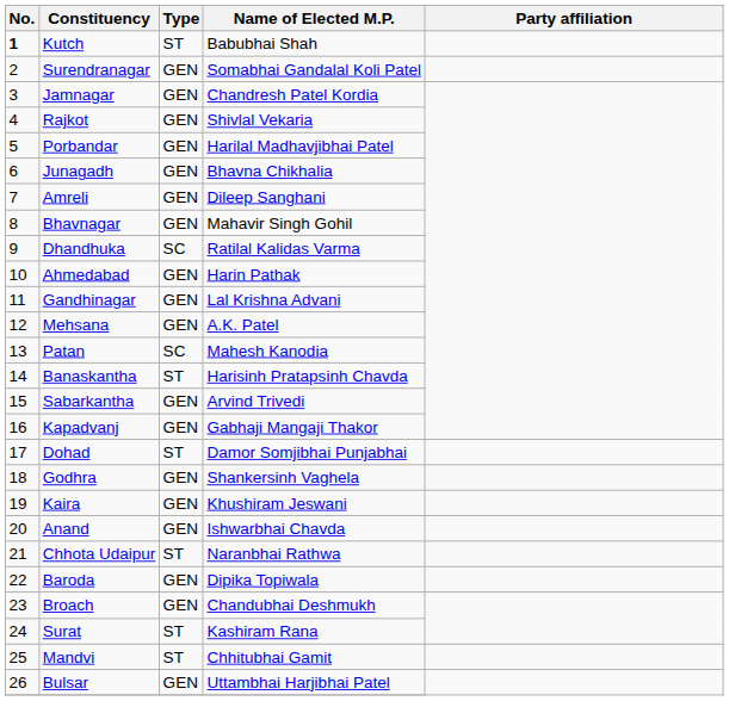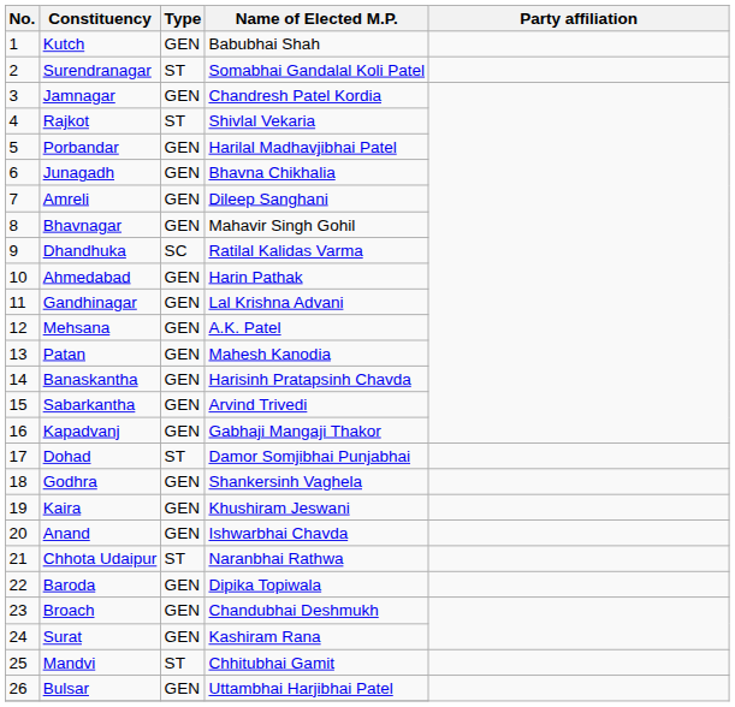 <table class="wikitable" style="font-size:95%;">
 <tr>
 <th>No.</th>
 <th>Constituency</th>
 <th>Type</th>
 <th>Name of Elected M.P.</th>
 <th colspan="2" style="width:18em">Party affiliation</th>
 </tr>
 <tr>
-<td><strong>1</strong></td>
+<td>1</td>
 <td><a href='#'>Kutch</a></td>
-<td>ST</td>
+<td>GEN</td>
 <td>Babubhai Shah</td>
 <td></td>
 </tr>
 <tr>
 <td>2</td>
 <td><a href='#'>Surendranagar</a></td>
-<td>GEN</td>
+<td>ST</td>
 <td><a href='#'>Somabhai Gandalal Koli Patel</a></td>
 <td></td>
 </tr>
 <tr>
 <td>3</td>
 <td><a href='#'>Jamnagar</a></td>
 <td>GEN</td>
 <td><a href='#'>Chandresh Patel Kordia</a></td>
 </tr>
 <tr>
 <td>4</td>
 <td><a href='#'>Rajkot</a></td>
-<td>GEN</td>
+<td>ST</td>
 <td><a href='#'>Shivlal Vekaria</a></td>
 </tr>
 <tr>
 <td>5</td>
 <td><a href='#'>Porbandar</a></td>
 <td>GEN</td>
 <td><a href='#'>Harilal Madhavjibhai Patel</a></td>
 </tr>
 <tr>
 <td>6</td>
 <td><a href='#'>Junagadh</a></td>
 <td>GEN</td>
 <td><a href='#'>Bhavna Chikhalia</a></td>
 </tr>
 <tr>
 <td>7</td>
 <td><a href='#'>Amreli</a></td>
 <td>GEN</td>
 <td><a href='#'>Dileep Sanghani</a></td>
 </tr>
 <tr>
 <td>8</td>
 <td><a href='#'>Bhavnagar</a></td>
 <td>GEN</td>
 <td>Mahavir Singh Gohil</td>
 </tr>
 <tr>
 <td>9</td>
 <td><a href='#'>Dhandhuka</a></td>
 <td>SC</td>
 <td><a href='#'>Ratilal Kalidas Varma</a></td>
 </tr>
 <tr>
 <td>10</td>
 <td><a href='#'>Ahmedabad</a></td>
 <td>GEN</td>
 <td><a href='#'>Harin Pathak</a></td>
 </tr>
 <tr>
 <td>11</td>
 <td><a href='#'>Gandhinagar</a></td>
 <td>GEN</td>
 <td><a href='#'>Lal Krishna Advani</a></td>
 </tr>
 <tr>
 <td>12</td>
 <td><a href='#'>Mehsana</a></td>
 <td>GEN</td>
 <td><a href='#'>A.K. Patel</a></td>
 </tr>
 <tr>
 <td>13</td>
 <td><a href='#'>Patan</a></td>
-<td>SC</td>
+<td>GEN</td>
 <td><a href='#'>Mahesh Kanodia</a></td>
 </tr>
 <tr>
 <td>14</td>
 <td><a href='#'>Banaskantha</a></td>
-<td>ST</td>
+<td>GEN</td>
 <td><a href='#'>Harisinh Pratapsinh Chavda</a></td>
 </tr>
 <tr>
 <td>15</td>
 <td><a href='#'>Sabarkantha</a></td>
 <td>GEN</td>
 <td><a href='#'>Arvind Trivedi</a></td>
 </tr>
 <tr>
 <td>16</td>
 <td><a href='#'>Kapadvanj</a></td>
 <td>GEN</td>
 <td><a href='#'>Gabhaji Mangaji Thakor</a></td>
 </tr>
 <tr>
 <td>17</td>
 <td><a href='#'>Dohad</a></td>
 <td>ST</td>
 <td><a href='#'>Damor Somjibhai Punjabhai</a></td>
 <td></td>
 </tr>
 <tr>
 <td>18</td>
 <td><a href='#'>Godhra</a></td>
 <td>GEN</td>
 <td><a href='#'>Shankersinh Vaghela</a></td>
 <td></td>
 </tr>
 <tr>
 <td>19</td>
 <td><a href='#'>Kaira</a></td>
 <td>GEN</td>
 <td><a href='#'>Khushiram Jeswani</a></td>
 </tr>
 <tr>
 <td>20</td>
 <td><a href='#'>Anand</a></td>
 <td>GEN</td>
 <td><a href='#'>Ishwarbhai Chavda</a></td>
 <td></td>
 </tr>
 <tr>
 <td>21</td>
 <td><a href='#'>Chhota Udaipur</a></td>
 <td>ST</td>
 <td><a href='#'>Naranbhai Rathwa</a></td>
 </tr>
 <tr>
 <td>22</td>
 <td><a href='#'>Baroda</a></td>
 <td>GEN</td>
 <td><a href='#'>Dipika Topiwala</a></td>
 <td></td>
 </tr>
 <tr>
 <td>23</td>
 <td><a href='#'>Broach</a></td>
 <td>GEN</td>
 <td><a href='#'>Chandubhai Deshmukh</a></td>
 </tr>
 <tr>
 <td>24</td>
 <td><a href='#'>Surat</a></td>
-<td>ST</td>
+<td>GEN</td>
 <td><a href='#'>Kashiram Rana</a></td>
 </tr>
 <tr>
 <td>25</td>
 <td><a href='#'>Mandvi</a></td>
 <td>ST</td>
 <td><a href='#'>Chhitubhai Gamit</a></td>
 <td></td>
 </tr>
 <tr>
 <td>26</td>
 <td><a href='#'>Bulsar</a></td>
 <td>GEN</td>
 <td><a href='#'>Uttambhai Harjibhai Patel</a></td>
 </tr>
 <tr>
 </tr>
 </table>
